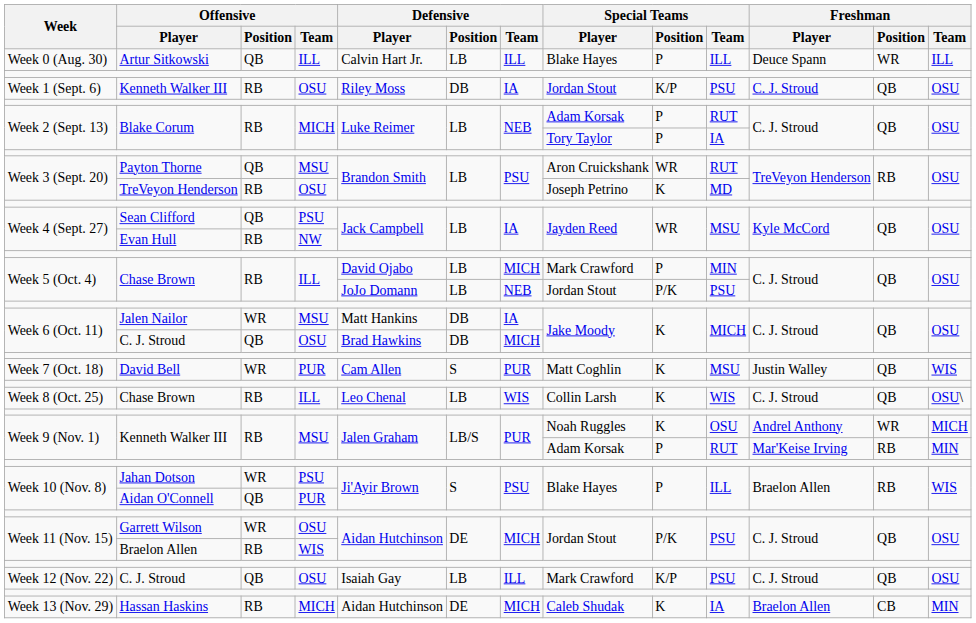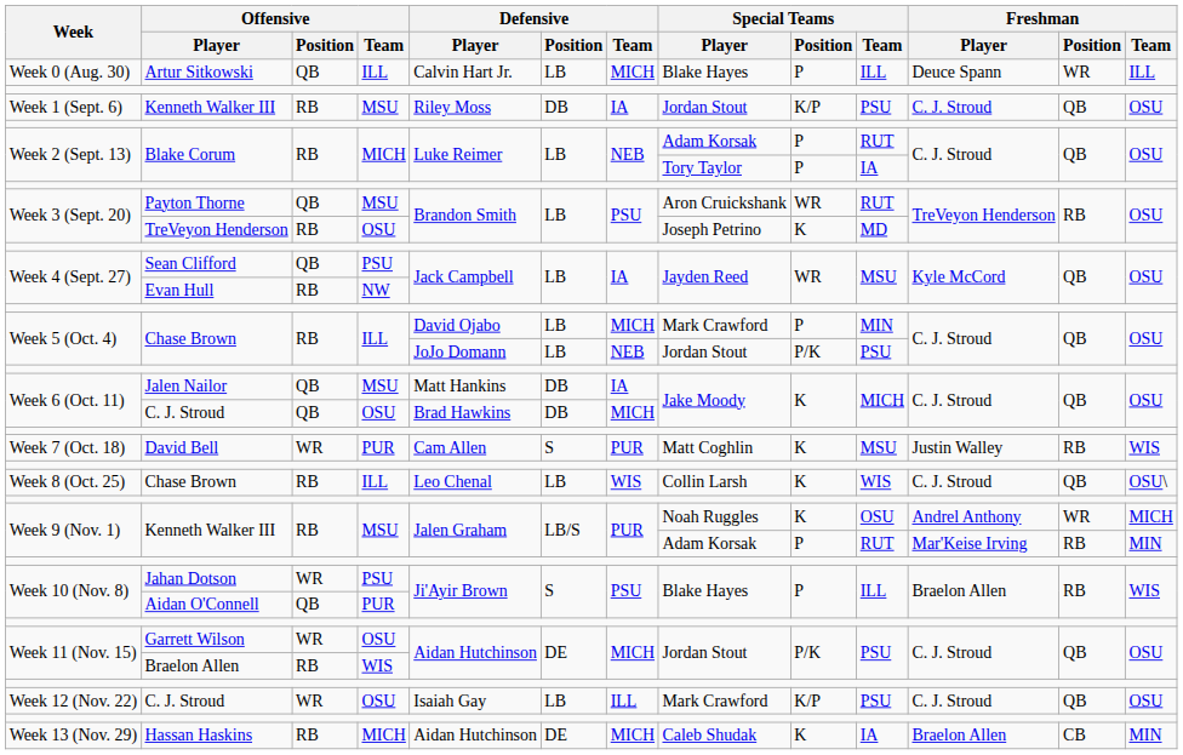 <table class="wikitable">
 <tr>
 <th rowspan="2">Week</th>
 <th colspan="3">Offensive</th>
 <th colspan="3">Defensive</th>
 <th colspan="3">Special Teams</th>
 <th colspan="3">Freshman</th>
 </tr>
 <tr>
 <th>Player</th>
 <th>Position</th>
 <th>Team</th>
 <th>Player</th>
 <th>Position</th>
 <th>Team</th>
 <th>Player</th>
 <th>Position</th>
 <th>Team</th>
 <th>Player</th>
 <th>Position</th>
 <th>Team</th>
 </tr>
 <tr>
 <td>Week 0 (Aug. 30) </td>
 <td><a href='#'>Artur Sitkowski</a></td>
 <td>QB</td>
 <td><a href='#'>ILL</a></td>
 <td>Calvin Hart Jr.</td>
 <td>LB</td>
-<td><a href='#'>ILL</a></td>
+<td><a href='#'>MICH</a></td>
 <td>Blake Hayes</td>
 <td>P</td>
 <td><a href='#'>ILL</a></td>
 <td>Deuce Spann</td>
 <td>WR</td>
 <td><a href='#'>ILL</a></td>
 </tr>
 <tr>
 <td colspan="13"></td>
 </tr>
 <tr>
 <td>Week 1 (Sept. 6) </td>
 <td><a href='#'>Kenneth Walker III</a></td>
 <td>RB</td>
-<td><a href='#'>OSU</a></td>
+<td><a href='#'>MSU</a></td>
 <td><a href='#'>Riley Moss</a></td>
 <td>DB</td>
 <td><a href='#'>IA</a></td>
 <td><a href='#'>Jordan Stout</a></td>
 <td>K/P</td>
 <td><a href='#'>PSU</a></td>
 <td><a href='#'>C. J. Stroud</a></td>
 <td>QB</td>
 <td><a href='#'>OSU</a></td>
 </tr>
 <tr>
 <td colspan="13"></td>
 </tr>
 <tr>
 <td rowspan=2>Week 2 (Sept. 13) </td>
 <td rowspan=2><a href='#'>Blake Corum</a></td>
 <td rowspan=2>RB</td>
 <td rowspan=2><a href='#'>MICH</a></td>
 <td rowspan=2><a href='#'>Luke Reimer</a></td>
 <td rowspan=2>LB</td>
 <td rowspan=2><a href='#'>NEB</a></td>
 <td><a href='#'>Adam Korsak</a></td>
 <td>P</td>
 <td><a href='#'>RUT</a></td>
 <td rowspan=2>C. J. Stroud</td>
 <td rowspan=2>QB</td>
 <td rowspan=2><a href='#'>OSU</a></td>
 </tr>
 <tr>
 <td><a href='#'>Tory Taylor</a></td>
 <td>P</td>
 <td><a href='#'>IA</a></td>
 </tr>
 <tr>
 <td colspan="13"></td>
 </tr>
 <tr>
 <td rowspan=2>Week 3 (Sept. 20) </td>
 <td><a href='#'>Payton Thorne</a></td>
 <td>QB</td>
 <td><a href='#'>MSU</a></td>
 <td rowspan=2><a href='#'>Brandon Smith</a></td>
 <td rowspan=2>LB</td>
 <td rowspan=2><a href='#'>PSU</a></td>
 <td>Aron Cruickshank</td>
 <td>WR</td>
 <td><a href='#'>RUT</a></td>
 <td rowspan=2><a href='#'>TreVeyon Henderson</a></td>
 <td rowspan=2>RB</td>
 <td rowspan=2><a href='#'>OSU</a></td>
 </tr>
 <tr>
 <td><a href='#'>TreVeyon Henderson</a></td>
 <td>RB</td>
 <td><a href='#'>OSU</a></td>
 <td>Joseph Petrino</td>
 <td>K</td>
 <td><a href='#'>MD</a></td>
 </tr>
 <tr>
 <td colspan="13"></td>
 </tr>
 <tr>
 <td rowspan=2>Week 4 (Sept. 27) </td>
 <td><a href='#'>Sean Clifford</a></td>
 <td>QB</td>
 <td><a href='#'>PSU</a></td>
 <td rowspan=2><a href='#'>Jack Campbell</a></td>
 <td rowspan=2>LB</td>
 <td rowspan=2><a href='#'>IA</a></td>
 <td rowspan=2><a href='#'>Jayden Reed</a></td>
 <td rowspan=2>WR</td>
 <td rowspan=2><a href='#'>MSU</a></td>
 <td rowspan=2><a href='#'>Kyle McCord</a></td>
 <td rowspan=2>QB</td>
 <td rowspan=2><a href='#'>OSU</a></td>
 </tr>
 <tr>
 <td><a href='#'>Evan Hull</a></td>
 <td>RB</td>
 <td><a href='#'>NW</a></td>
 </tr>
 <tr>
 <td colspan="13"></td>
 </tr>
 <tr>
 <td rowspan=2>Week 5 (Oct. 4) </td>
 <td rowspan=2><a href='#'>Chase Brown</a></td>
 <td rowspan=2>RB</td>
 <td rowspan=2><a href='#'>ILL</a></td>
 <td><a href='#'>David Ojabo</a></td>
 <td>LB</td>
 <td><a href='#'>MICH</a></td>
 <td>Mark Crawford</td>
 <td>P</td>
 <td><a href='#'>MIN</a></td>
 <td rowspan=2>C. J. Stroud</td>
 <td rowspan=2>QB</td>
 <td rowspan=2><a href='#'>OSU</a></td>
 </tr>
 <tr>
 <td><a href='#'>JoJo Domann</a></td>
 <td>LB</td>
 <td><a href='#'>NEB</a></td>
 <td>Jordan Stout</td>
 <td>P/K</td>
 <td><a href='#'>PSU</a></td>
 </tr>
 <tr>
 <td colspan="13"></td>
 </tr>
 <tr>
 <td rowspan=2>Week 6 (Oct. 11) </td>
 <td><a href='#'>Jalen Nailor</a></td>
-<td>WR</td>
+<td>QB</td>
 <td><a href='#'>MSU</a></td>
 <td>Matt Hankins</td>
 <td>DB</td>
 <td><a href='#'>IA</a></td>
 <td rowspan=2><a href='#'>Jake Moody</a></td>
 <td rowspan=2>K</td>
 <td rowspan=2><a href='#'>MICH</a></td>
 <td rowspan=2>C. J. Stroud</td>
 <td rowspan=2>QB</td>
 <td rowspan=2><a href='#'>OSU</a></td>
 </tr>
 <tr>
 <td>C. J. Stroud</td>
 <td>QB</td>
 <td><a href='#'>OSU</a></td>
 <td><a href='#'>Brad Hawkins</a></td>
 <td>DB</td>
 <td><a href='#'>MICH</a></td>
 </tr>
 <tr>
 <td colspan="13"></td>
 </tr>
 <tr>
 <td>Week 7 (Oct. 18) </td>
 <td><a href='#'>David Bell</a></td>
 <td>WR</td>
 <td><a href='#'>PUR</a></td>
 <td><a href='#'>Cam Allen</a></td>
 <td>S</td>
 <td><a href='#'>PUR</a></td>
 <td>Matt Coghlin</td>
 <td>K</td>
 <td><a href='#'>MSU</a></td>
 <td>Justin Walley</td>
-<td>QB</td>
+<td>RB</td>
 <td><a href='#'>WIS</a></td>
 </tr>
 <tr>
 <td colspan="13"></td>
 </tr>
 <tr>
 <td>Week 8 (Oct. 25) </td>
 <td>Chase Brown</td>
 <td>RB</td>
 <td><a href='#'>ILL</a></td>
 <td><a href='#'>Leo Chenal</a></td>
 <td>LB</td>
 <td><a href='#'>WIS</a></td>
 <td>Collin Larsh</td>
 <td>K</td>
 <td><a href='#'>WIS</a></td>
 <td>C. J. Stroud</td>
 <td>QB</td>
 <td><a href='#'>OSU</a>\</td>
 </tr>
 <tr>
 <td colspan="13"></td>
 </tr>
 <tr>
 <td rowspan=2>Week 9 (Nov. 1) </td>
 <td rowspan=2>Kenneth Walker III</td>
 <td rowspan=2>RB</td>
 <td rowspan=2><a href='#'>MSU</a></td>
 <td rowspan=2><a href='#'>Jalen Graham</a></td>
 <td rowspan=2>LB/S</td>
 <td rowspan=2><a href='#'>PUR</a></td>
 <td>Noah Ruggles</td>
 <td>K</td>
 <td><a href='#'>OSU</a></td>
 <td><a href='#'>Andrel Anthony</a></td>
 <td>WR</td>
 <td><a href='#'>MICH</a></td>
 </tr>
 <tr>
 <td>Adam Korsak</td>
 <td>P</td>
 <td><a href='#'>RUT</a></td>
 <td><a href='#'>Mar'Keise Irving</a></td>
 <td>RB</td>
 <td><a href='#'>MIN</a></td>
 </tr>
 <tr>
 <td colspan="13"></td>
 </tr>
 <tr>
 <td rowspan=2>Week 10 (Nov. 8) </td>
 <td><a href='#'>Jahan Dotson</a></td>
 <td>WR</td>
 <td><a href='#'>PSU</a></td>
 <td rowspan=2><a href='#'>Ji'Ayir Brown</a></td>
 <td rowspan=2>S</td>
 <td rowspan=2><a href='#'>PSU</a></td>
 <td rowspan=2>Blake Hayes</td>
 <td rowspan=2>P</td>
 <td rowspan=2><a href='#'>ILL</a></td>
 <td rowspan=2>Braelon Allen</td>
 <td rowspan=2>RB</td>
 <td rowspan=2><a href='#'>WIS</a></td>
 </tr>
 <tr>
 <td><a href='#'>Aidan O'Connell</a></td>
 <td>QB</td>
 <td><a href='#'>PUR</a></td>
 </tr>
 <tr>
 <td colspan="13"></td>
 </tr>
 <tr>
 <td rowspan=2>Week 11 (Nov. 15) </td>
 <td><a href='#'>Garrett Wilson</a></td>
 <td>WR</td>
 <td><a href='#'>OSU</a></td>
 <td rowspan=2><a href='#'>Aidan Hutchinson</a></td>
 <td rowspan=2>DE</td>
 <td rowspan=2><a href='#'>MICH</a></td>
 <td rowspan=2>Jordan Stout</td>
 <td rowspan=2>P/K</td>
 <td rowspan=2><a href='#'>PSU</a></td>
 <td rowspan=2>C. J. Stroud</td>
 <td rowspan=2>QB</td>
 <td rowspan=2><a href='#'>OSU</a></td>
 </tr>
 <tr>
 <td>Braelon Allen</td>
 <td>RB</td>
 <td><a href='#'>WIS</a></td>
 </tr>
 <tr>
 <td colspan="13"></td>
 </tr>
 <tr>
 <td>Week 12 (Nov. 22) </td>
 <td>C. J. Stroud</td>
-<td>QB</td>
+<td>WR</td>
 <td><a href='#'>OSU</a></td>
 <td>Isaiah Gay</td>
 <td>LB</td>
 <td><a href='#'>ILL</a></td>
 <td>Mark Crawford</td>
 <td>K/P</td>
 <td><a href='#'>PSU</a></td>
 <td>C. J. Stroud</td>
 <td>QB</td>
 <td><a href='#'>OSU</a></td>
 </tr>
 <tr>
 <td colspan="13"></td>
 </tr>
 <tr>
 <td>Week 13 (Nov. 29) </td>
 <td><a href='#'>Hassan Haskins</a></td>
 <td>RB</td>
 <td><a href='#'>MICH</a></td>
 <td>Aidan Hutchinson</td>
 <td>DE</td>
 <td><a href='#'>MICH</a></td>
 <td><a href='#'>Caleb Shudak</a></td>
 <td>K</td>
 <td><a href='#'>IA</a></td>
 <td><a href='#'>Braelon Allen</a></td>
 <td>CB</td>
 <td><a href='#'>MIN</a></td>
 </tr>
 </table>
